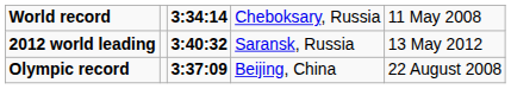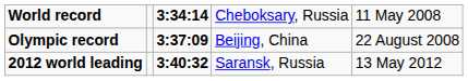 <table class="wikitable">
 <tr>
 <td><strong>World record</strong></td>
 <td></td>
 <td><strong>3:34:14</strong></td>
 <td><a href='#'>Cheboksary</a>, Russia</td>
 <td>11 May 2008</td>
 </tr>
 <tr>
+<td><strong>Olympic record</strong></td>
+<td></td>
+<td><strong>3:37:09</strong></td>
+<td><a href='#'>Beijing</a>, China</td>
+<td>22 August 2008</td>
+</tr>
+<tr>
 <td><strong>2012 world leading</strong></td>
 <td></td>
 <td><strong>3:40:32</strong></td>
 <td><a href='#'>Saransk</a>, Russia</td>
 <td>13 May 2012</td>
 </tr>
-<tr>
-<td><strong>Olympic record</strong></td>
-<td></td>
-<td><strong>3:37:09</strong></td>
-<td><a href='#'>Beijing</a>, China</td>
-<td>22 August 2008</td>
-</tr>
 </table>
